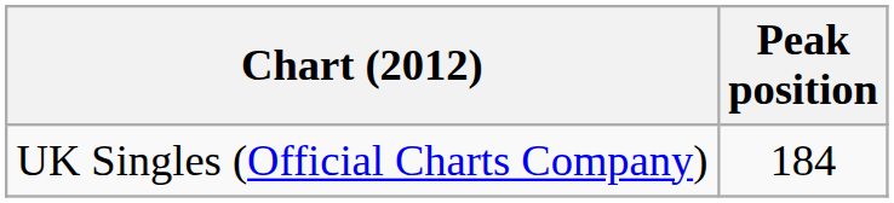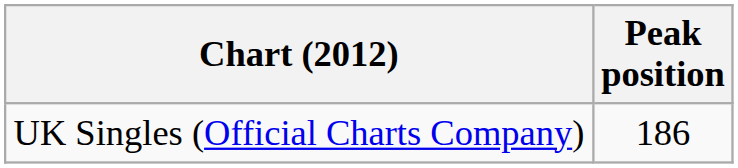 <table class="wikitable sortable">
 <tr>
 <th scope="col">Chart (2012)</th>
 <th scope="col">Peak<br>position</th>
 </tr>
 <tr>
 <td>UK Singles (<a href='#'>Official Charts Company</a>)</td>
-<td style="text-align:center;">184</td>
+<td style="text-align:center;">186</td>
 </tr>
 </table>
